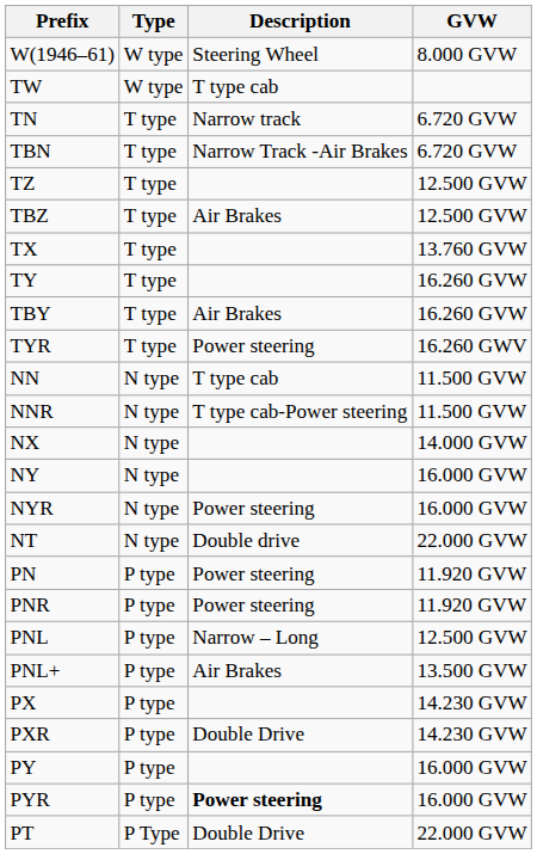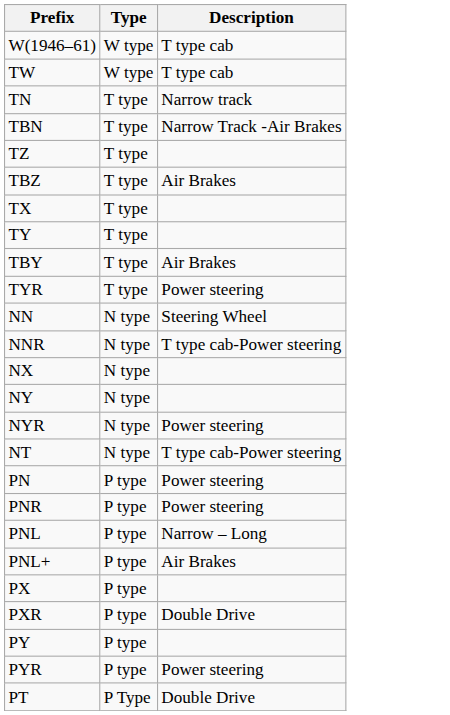 <table class="wikitable">
 <tr>
 <th>Prefix</th>
 <th>Type</th>
 <th>Description</th>
-<th>GVW</th>
 </tr>
 <tr>
 <td>W(1946–61)</td>
 <td>W type</td>
-<td>Steering Wheel</td>
-<td>8.000 GVW</td>
+<td>T type cab</td>
 </tr>
 <tr>
 <td>TW</td>
 <td>W type</td>
 <td>T type cab</td>
-<td></td>
 </tr>
 <tr>
 <td>TN</td>
 <td>T type</td>
 <td>Narrow track</td>
-<td>6.720 GVW</td>
 </tr>
 <tr>
 <td>TBN</td>
 <td>T type</td>
 <td>Narrow Track -Air Brakes</td>
-<td>6.720 GVW</td>
 </tr>
 <tr>
 <td>TZ</td>
 <td>T type</td>
 <td></td>
-<td>12.500 GVW</td>
 </tr>
 <tr>
 <td>TBZ</td>
 <td>T type</td>
 <td>Air Brakes</td>
-<td>12.500 GVW</td>
 </tr>
 <tr>
 <td>TX</td>
 <td>T type</td>
 <td></td>
-<td>13.760 GVW</td>
 </tr>
 <tr>
 <td>TY</td>
 <td>T type</td>
 <td></td>
-<td>16.260 GVW</td>
 </tr>
 <tr>
 <td>TBY</td>
 <td>T type</td>
 <td>Air Brakes</td>
-<td>16.260 GVW</td>
 </tr>
 <tr>
 <td>TYR</td>
 <td>T type</td>
 <td>Power steering</td>
-<td>16.260 GWV</td>
 </tr>
 <tr>
 <td>NN</td>
 <td>N type</td>
-<td>T type cab</td>
-<td>11.500 GVW</td>
+<td>Steering Wheel</td>
 </tr>
 <tr>
 <td>NNR</td>
 <td>N type</td>
 <td>T type cab-Power steering</td>
-<td>11.500 GVW</td>
 </tr>
 <tr>
 <td>NX</td>
 <td>N type</td>
 <td></td>
-<td>14.000 GVW</td>
 </tr>
 <tr>
 <td>NY</td>
 <td>N type</td>
 <td></td>
-<td>16.000 GVW</td>
 </tr>
 <tr>
 <td>NYR</td>
 <td>N type</td>
 <td>Power steering</td>
-<td>16.000 GVW</td>
 </tr>
 <tr>
 <td>NT</td>
 <td>N type</td>
-<td>Double drive</td>
-<td>22.000 GVW</td>
+<td>T type cab-Power steering</td>
 </tr>
 <tr>
 <td>PN</td>
 <td>P type</td>
 <td>Power steering</td>
-<td>11.920 GVW</td>
 </tr>
 <tr>
 <td>PNR</td>
 <td>P type</td>
 <td>Power steering</td>
-<td>11.920 GVW</td>
 </tr>
 <tr>
 <td>PNL</td>
 <td>P type</td>
 <td>Narrow – Long</td>
-<td>12.500 GVW</td>
 </tr>
 <tr>
 <td>PNL+</td>
 <td>P type</td>
 <td>Air Brakes</td>
-<td>13.500 GVW</td>
 </tr>
 <tr>
 <td>PX</td>
 <td>P type</td>
 <td></td>
-<td>14.230 GVW</td>
 </tr>
 <tr>
 <td>PXR</td>
 <td>P type</td>
 <td>Double Drive</td>
-<td>14.230 GVW</td>
 </tr>
 <tr>
 <td>PY</td>
 <td>P type</td>
 <td></td>
-<td>16.000 GVW</td>
 </tr>
 <tr>
 <td>PYR</td>
 <td>P type</td>
-<td><strong>Power steering</strong></td>
-<td>16.000 GVW</td>
+<td>Power steering</td>
 </tr>
 <tr>
 <td>PT</td>
 <td>P Type</td>
 <td>Double Drive</td>
-<td>22.000 GVW</td>
 </tr>
 </table>
